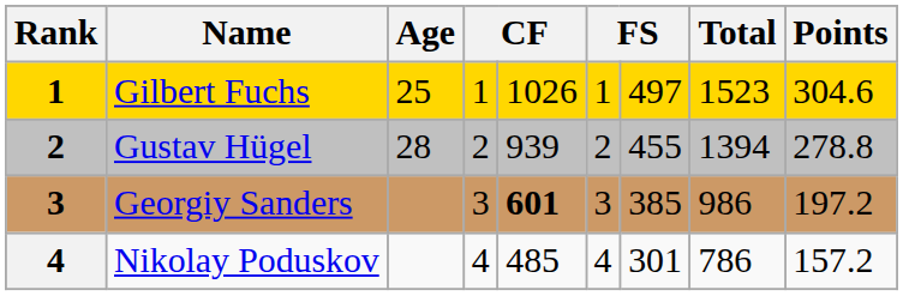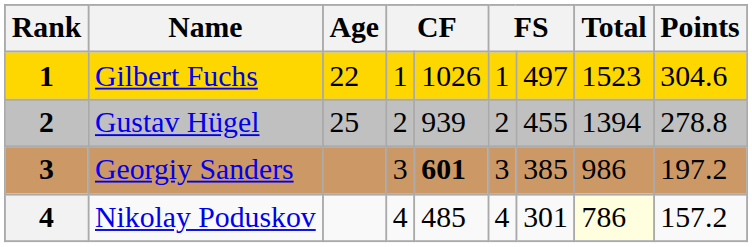 <table class="wikitable">
 <tr>
 <th>Rank</th>
 <th>Name</th>
 <th>Age</th>
 <th colspan=2>CF</th>
 <th colspan=2>FS</th>
 <th>Total</th>
 <th>Points</th>
 </tr>
 <tr bgcolor=gold>
 <td align=center><strong>1</strong></td>
 <td> <a href='#'>Gilbert Fuchs</a></td>
-<td>25</td>
+<td>22</td>
 <td>1</td>
 <td>1026</td>
 <td>1</td>
 <td>497</td>
 <td>1523</td>
 <td>304.6</td>
 </tr>
 <tr bgcolor=silver>
 <td align=center><strong>2</strong></td>
 <td> <a href='#'>Gustav Hügel</a></td>
-<td>28</td>
+<td>25</td>
 <td>2</td>
 <td>939</td>
 <td>2</td>
 <td>455</td>
 <td>1394</td>
 <td>278.8</td>
 </tr>
 <tr bgcolor=cc9966>
 <td align=center><strong>3</strong></td>
 <td> <a href='#'>Georgiy Sanders</a></td>
 <td></td>
 <td>3</td>
 <td><strong>601</strong></td>
 <td>3</td>
 <td>385</td>
 <td>986</td>
 <td>197.2</td>
 </tr>
 <tr>
 <th>4</th>
 <td> <a href='#'>Nikolay Poduskov</a></td>
 <td></td>
 <td>4</td>
 <td>485</td>
 <td>4</td>
 <td>301</td>
-<td>786</td>
+<td style="background: lightyellow;">786</td>
 <td>157.2</td>
 </tr>
 </table>
